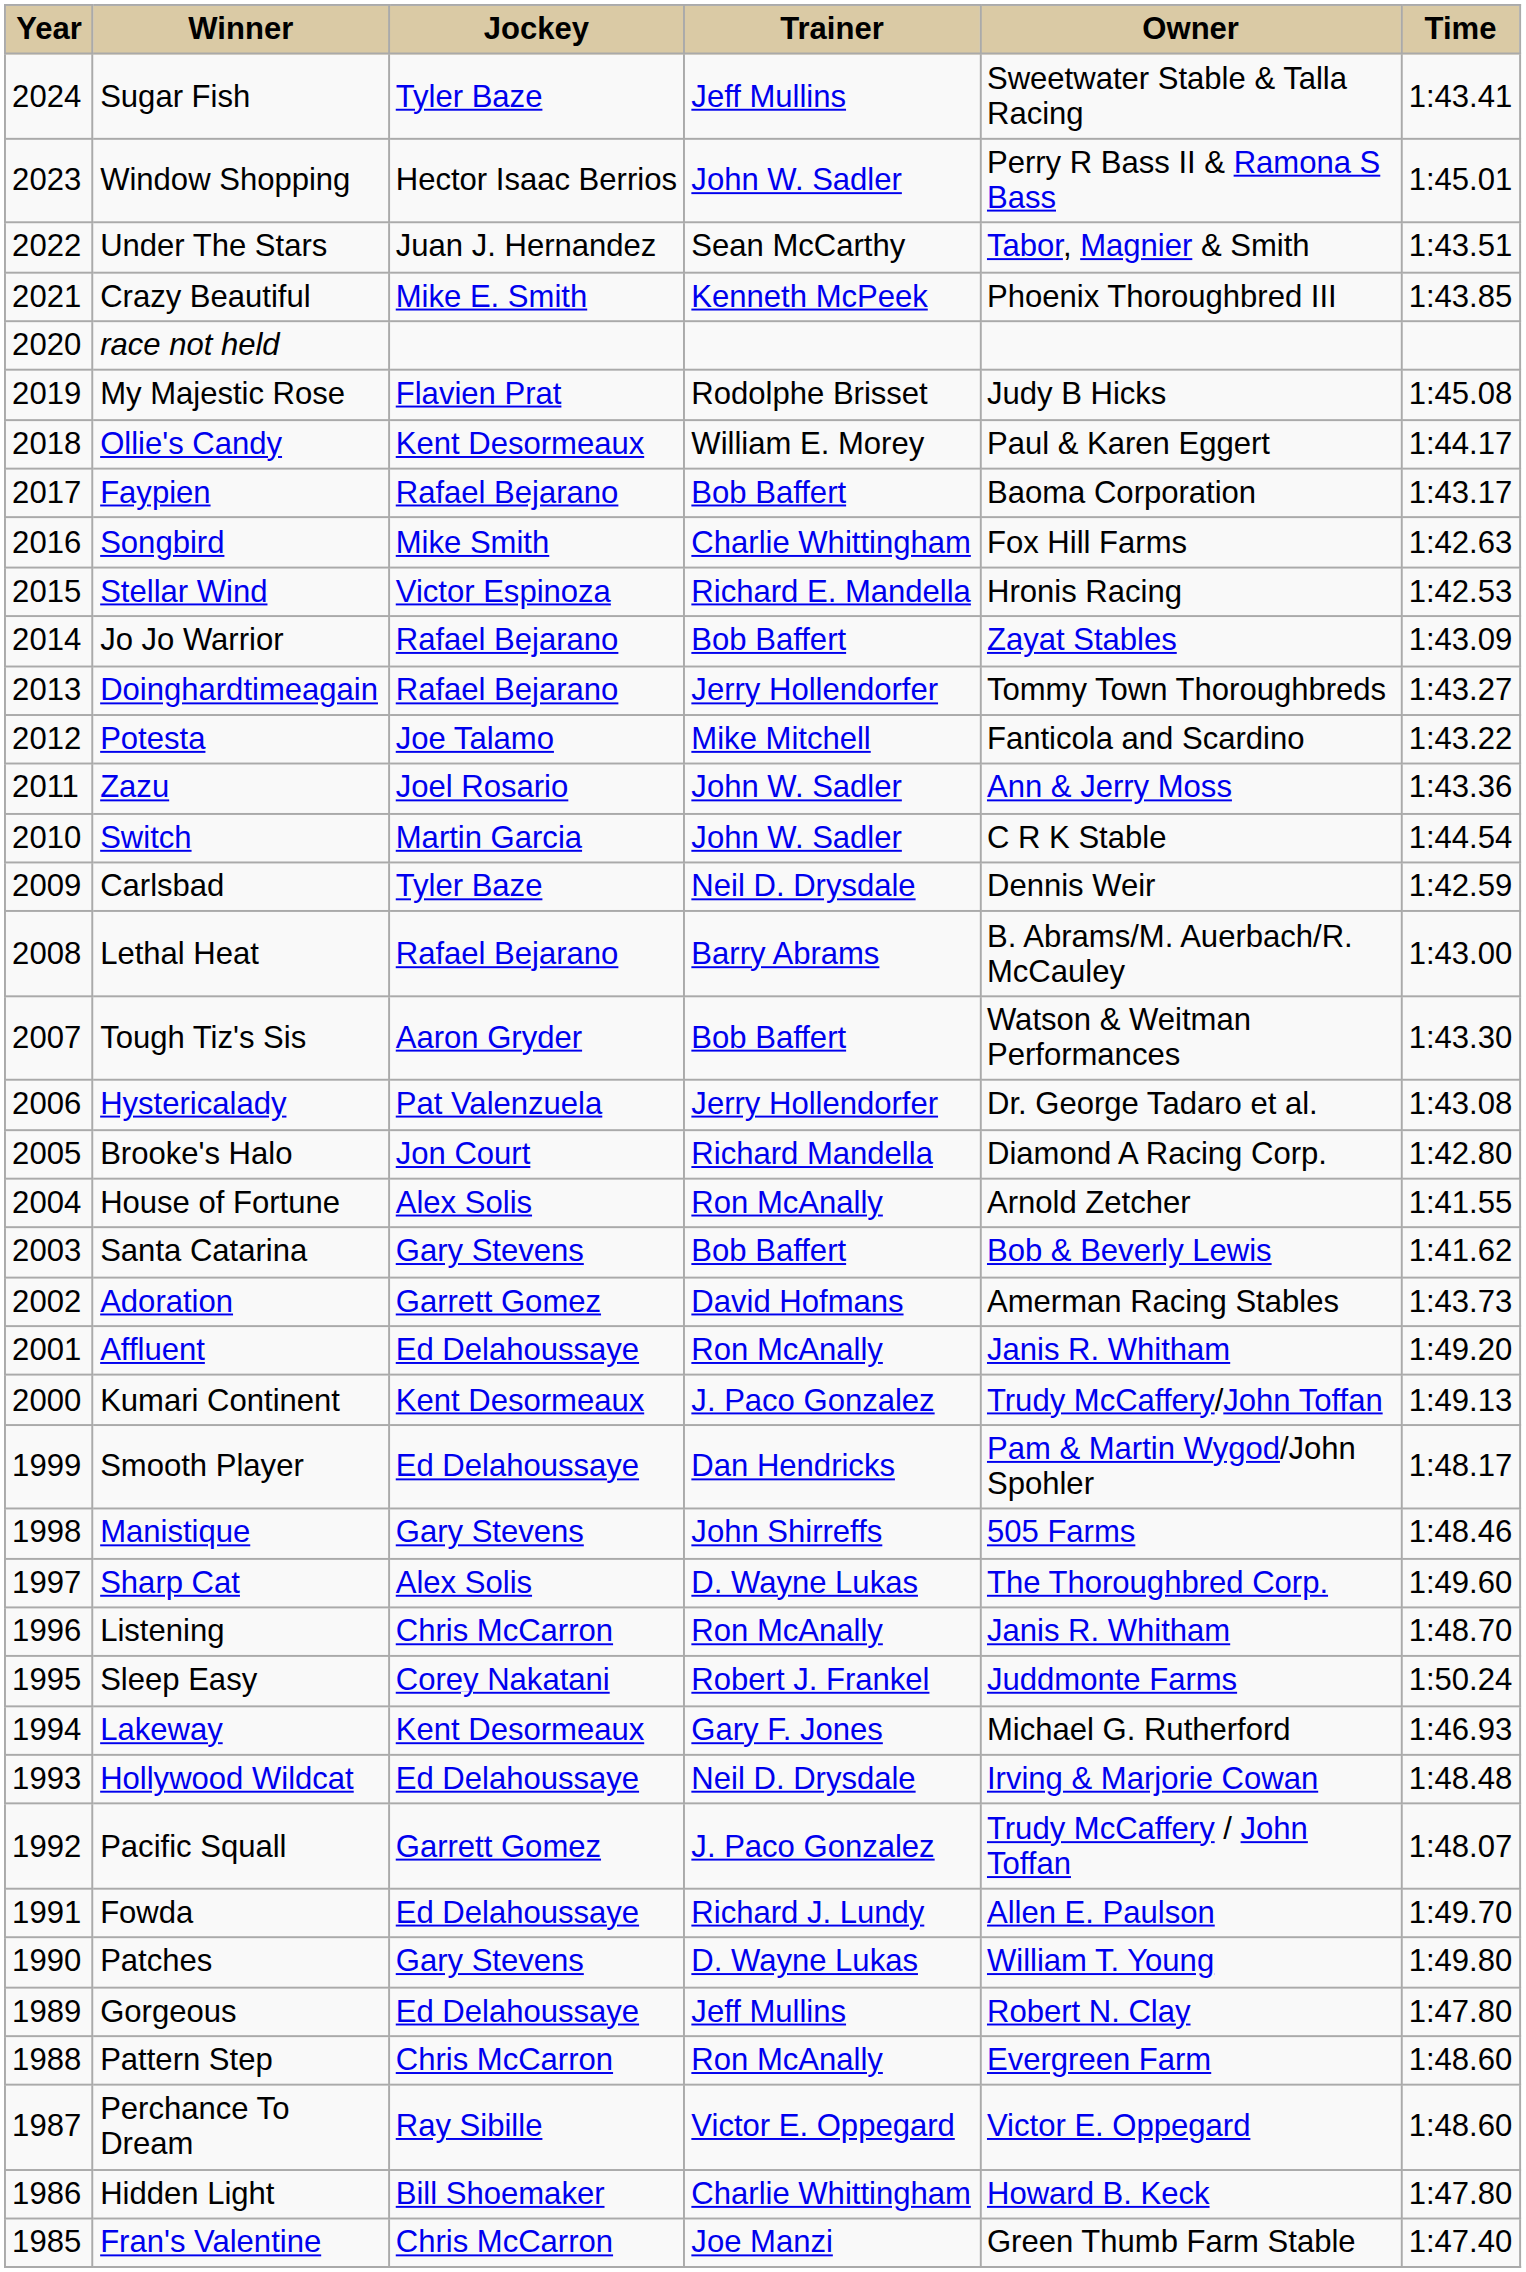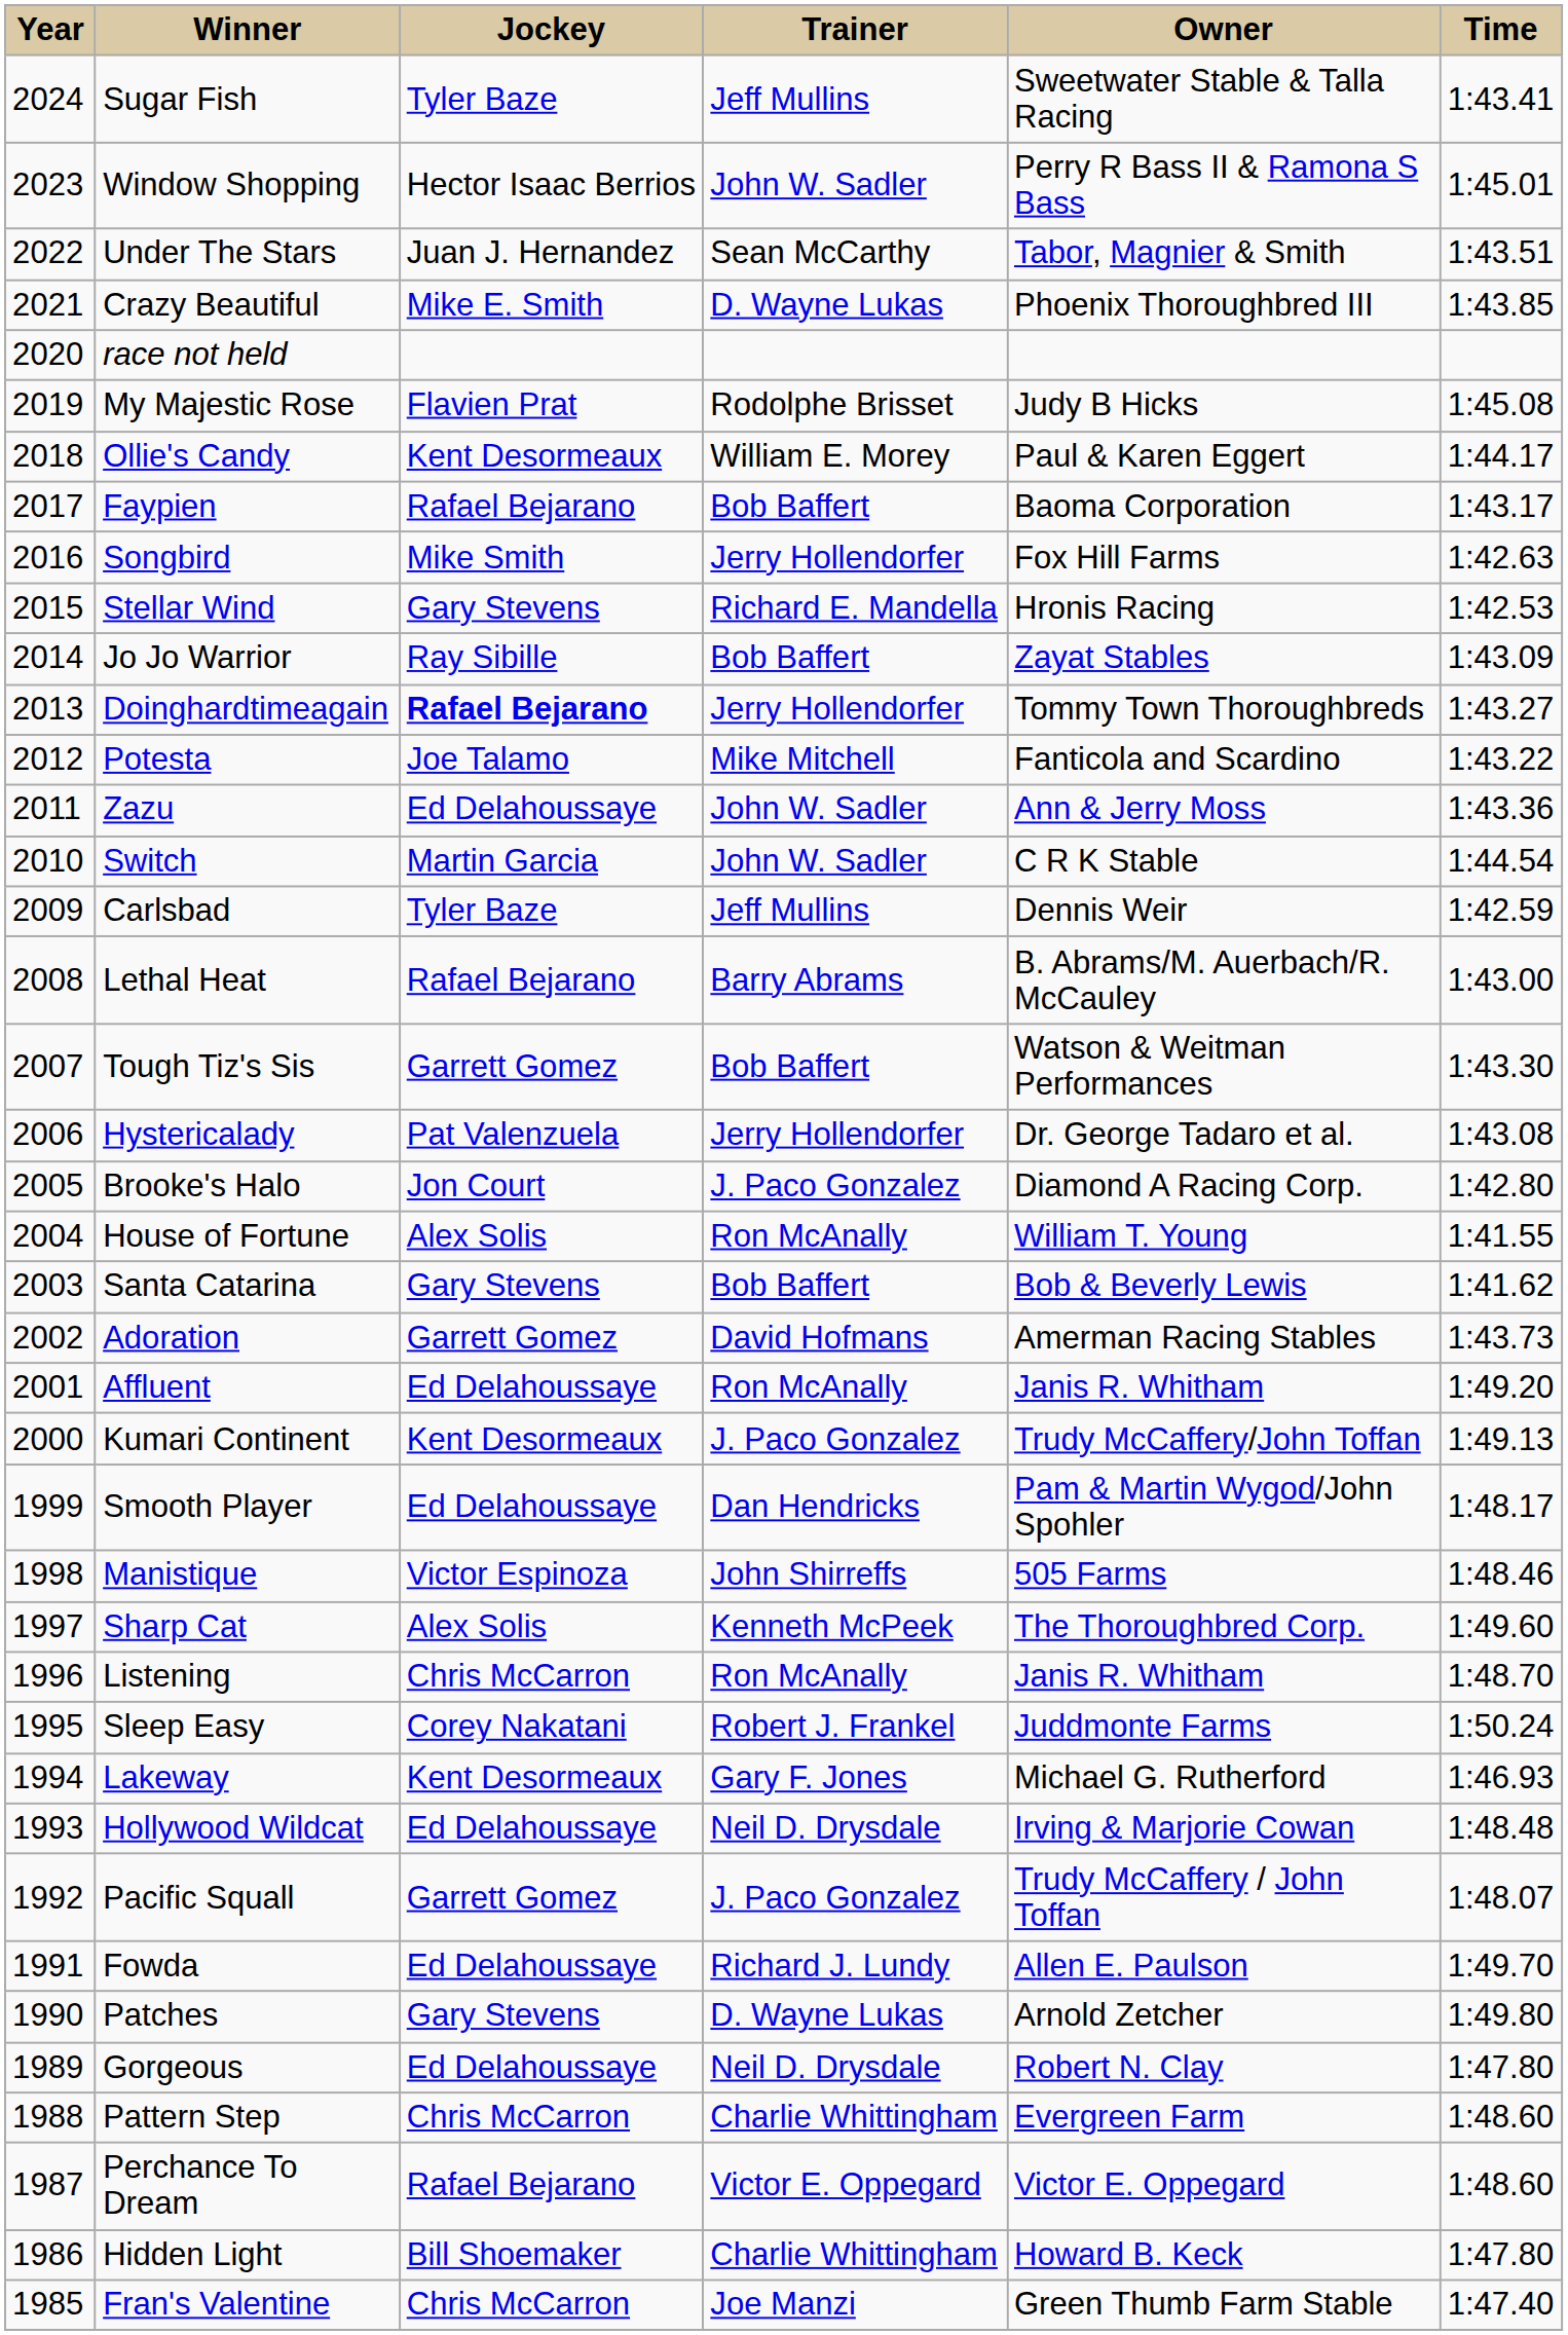 <table class="wikitable sortable">
 <tr>
 <th style="background-color:#DACAA5; width:38px">Year<br></th>
 <th style="background-color:#DACAA5; width:145px">Winner<br></th>
 <th style="background-color:#DACAA5; width:145px">Jockey<br></th>
 <th style="background-color:#DACAA5; width:145px">Trainer<br></th>
 <th style="background-color:#DACAA5; width:210px">Owner<br></th>
 <th style="background-color:#DACAA5">Time</th>
 </tr>
 <tr>
 <td>2024</td>
 <td>Sugar Fish</td>
 <td><a href='#'>Tyler Baze</a></td>
 <td><a href='#'>Jeff Mullins</a></td>
 <td>Sweetwater Stable & Talla Racing</td>
 <td>1:43.41</td>
 </tr>
 <tr>
 <td>2023</td>
 <td>Window Shopping</td>
 <td>Hector Isaac Berrios</td>
 <td><a href='#'>John W. Sadler</a></td>
 <td>Perry R Bass II & <a href='#'>Ramona S Bass</a></td>
 <td>1:45.01</td>
 </tr>
 <tr>
 <td>2022</td>
 <td>Under The Stars</td>
 <td>Juan J. Hernandez</td>
 <td>Sean McCarthy</td>
 <td><a href='#'>Tabor</a>, <a href='#'>Magnier</a> & Smith</td>
 <td>1:43.51</td>
 </tr>
 <tr>
 <td>2021</td>
 <td>Crazy Beautiful</td>
 <td><a href='#'>Mike E. Smith</a></td>
-<td><a href='#'>Kenneth McPeek</a></td>
+<td><a href='#'>D. Wayne Lukas</a></td>
 <td>Phoenix Thoroughbred III</td>
 <td>1:43.85</td>
 </tr>
 <tr>
 <td>2020</td>
 <td><em>race not held</em></td>
 <td></td>
 <td></td>
 <td></td>
 <td></td>
 </tr>
 <tr>
 <td>2019</td>
 <td>My Majestic Rose</td>
 <td><a href='#'>Flavien Prat</a></td>
 <td>Rodolphe Brisset</td>
 <td>Judy B Hicks</td>
 <td>1:45.08</td>
 </tr>
 <tr>
 <td>2018</td>
 <td><a href='#'>Ollie's Candy</a></td>
 <td><a href='#'>Kent Desormeaux</a></td>
 <td>William E. Morey</td>
 <td>Paul & Karen Eggert</td>
 <td>1:44.17</td>
 </tr>
 <tr>
 <td>2017</td>
 <td><a href='#'>Faypien</a></td>
 <td><a href='#'>Rafael Bejarano</a></td>
 <td><a href='#'>Bob Baffert</a></td>
 <td>Baoma Corporation</td>
 <td>1:43.17</td>
 </tr>
 <tr>
 <td>2016</td>
 <td><a href='#'>Songbird</a></td>
 <td><a href='#'>Mike Smith</a></td>
-<td><a href='#'>Charlie Whittingham</a></td>
+<td><a href='#'>Jerry Hollendorfer</a></td>
 <td>Fox Hill Farms</td>
 <td>1:42.63</td>
 </tr>
 <tr>
 <td>2015</td>
 <td><a href='#'>Stellar Wind</a></td>
-<td><a href='#'>Victor Espinoza</a></td>
+<td><a href='#'>Gary Stevens</a></td>
 <td><a href='#'>Richard E. Mandella</a></td>
 <td>Hronis Racing</td>
 <td>1:42.53</td>
 </tr>
 <tr>
 <td>2014</td>
 <td>Jo Jo Warrior</td>
-<td><a href='#'>Rafael Bejarano</a></td>
+<td><a href='#'>Ray Sibille</a></td>
 <td><a href='#'>Bob Baffert</a></td>
 <td><a href='#'>Zayat Stables</a></td>
 <td>1:43.09</td>
 </tr>
 <tr>
 <td>2013</td>
 <td><a href='#'>Doinghardtimeagain</a></td>
-<td><a href='#'>Rafael Bejarano</a></td>
+<td><strong><a href='#'>Rafael Bejarano</a></strong></td>
 <td><a href='#'>Jerry Hollendorfer</a></td>
 <td>Tommy Town Thoroughbreds</td>
 <td>1:43.27</td>
 </tr>
 <tr>
 <td>2012</td>
 <td><a href='#'>Potesta</a></td>
 <td><a href='#'>Joe Talamo</a></td>
 <td><a href='#'>Mike Mitchell</a></td>
 <td>Fanticola and Scardino</td>
 <td>1:43.22</td>
 </tr>
 <tr>
 <td>2011</td>
 <td><a href='#'>Zazu</a></td>
-<td><a href='#'>Joel Rosario</a></td>
+<td><a href='#'>Ed Delahoussaye</a></td>
 <td><a href='#'>John W. Sadler</a></td>
 <td><a href='#'>Ann & Jerry Moss</a></td>
 <td>1:43.36</td>
 </tr>
 <tr>
 <td>2010</td>
 <td><a href='#'>Switch</a></td>
 <td><a href='#'>Martin Garcia</a></td>
 <td><a href='#'>John W. Sadler</a></td>
 <td>C R K Stable</td>
 <td>1:44.54</td>
 </tr>
 <tr>
 <td>2009</td>
 <td>Carlsbad</td>
 <td><a href='#'>Tyler Baze</a></td>
-<td><a href='#'>Neil D. Drysdale</a></td>
+<td><a href='#'>Jeff Mullins</a></td>
 <td>Dennis Weir</td>
 <td>1:42.59</td>
 </tr>
 <tr>
 <td>2008</td>
 <td>Lethal Heat</td>
 <td><a href='#'>Rafael Bejarano</a></td>
 <td><a href='#'>Barry Abrams</a></td>
 <td>B. Abrams/M. Auerbach/R. McCauley</td>
 <td>1:43.00</td>
 </tr>
 <tr>
 <td>2007</td>
 <td>Tough Tiz's Sis</td>
-<td><a href='#'>Aaron Gryder</a></td>
+<td><a href='#'>Garrett Gomez</a></td>
 <td><a href='#'>Bob Baffert</a></td>
 <td>Watson & Weitman Performances</td>
 <td>1:43.30</td>
 </tr>
 <tr>
 <td>2006</td>
 <td><a href='#'>Hystericalady</a></td>
 <td><a href='#'>Pat Valenzuela</a></td>
 <td><a href='#'>Jerry Hollendorfer</a></td>
 <td>Dr. George Tadaro et al.</td>
 <td>1:43.08</td>
 </tr>
 <tr>
 <td>2005</td>
 <td>Brooke's Halo</td>
 <td><a href='#'>Jon Court</a></td>
-<td><a href='#'>Richard Mandella</a></td>
+<td><a href='#'>J. Paco Gonzalez</a></td>
 <td>Diamond A Racing Corp.</td>
 <td>1:42.80</td>
 </tr>
 <tr>
 <td>2004</td>
 <td>House of Fortune</td>
 <td><a href='#'>Alex Solis</a></td>
 <td><a href='#'>Ron McAnally</a></td>
-<td>Arnold Zetcher</td>
+<td><a href='#'>William T. Young</a></td>
 <td>1:41.55</td>
 </tr>
 <tr>
 <td>2003</td>
 <td>Santa Catarina</td>
 <td><a href='#'>Gary Stevens</a></td>
 <td><a href='#'>Bob Baffert</a></td>
 <td><a href='#'>Bob & Beverly Lewis</a></td>
 <td>1:41.62</td>
 </tr>
 <tr>
 <td>2002</td>
 <td><a href='#'>Adoration</a></td>
 <td><a href='#'>Garrett Gomez</a></td>
 <td><a href='#'>David Hofmans</a></td>
 <td>Amerman Racing Stables</td>
 <td>1:43.73</td>
 </tr>
 <tr>
 <td>2001</td>
 <td><a href='#'>Affluent</a></td>
 <td><a href='#'>Ed Delahoussaye</a></td>
 <td><a href='#'>Ron McAnally</a></td>
 <td><a href='#'>Janis R. Whitham</a></td>
 <td>1:49.20</td>
 </tr>
 <tr>
 <td>2000</td>
 <td>Kumari Continent</td>
 <td><a href='#'>Kent Desormeaux</a></td>
 <td><a href='#'>J. Paco Gonzalez</a></td>
 <td><a href='#'>Trudy McCaffery</a>/<a href='#'>John Toffan</a></td>
 <td>1:49.13</td>
 </tr>
 <tr>
 <td>1999</td>
 <td>Smooth Player</td>
 <td><a href='#'>Ed Delahoussaye</a></td>
 <td><a href='#'>Dan Hendricks</a></td>
 <td><a href='#'>Pam & Martin Wygod</a>/John Spohler</td>
 <td>1:48.17</td>
 </tr>
 <tr>
 <td>1998</td>
 <td><a href='#'>Manistique</a></td>
-<td><a href='#'>Gary Stevens</a></td>
+<td><a href='#'>Victor Espinoza</a></td>
 <td><a href='#'>John Shirreffs</a></td>
 <td><a href='#'>505 Farms</a></td>
 <td>1:48.46</td>
 </tr>
 <tr>
 <td>1997</td>
 <td><a href='#'>Sharp Cat</a></td>
 <td><a href='#'>Alex Solis</a></td>
-<td><a href='#'>D. Wayne Lukas</a></td>
+<td><a href='#'>Kenneth McPeek</a></td>
 <td><a href='#'>The Thoroughbred Corp.</a></td>
 <td>1:49.60</td>
 </tr>
 <tr>
 <td>1996</td>
 <td>Listening</td>
 <td><a href='#'>Chris McCarron</a></td>
 <td><a href='#'>Ron McAnally</a></td>
 <td><a href='#'>Janis R. Whitham</a></td>
 <td>1:48.70</td>
 </tr>
 <tr>
 <td>1995</td>
 <td>Sleep Easy</td>
 <td><a href='#'>Corey Nakatani</a></td>
 <td><a href='#'>Robert J. Frankel</a></td>
 <td><a href='#'>Juddmonte Farms</a></td>
 <td>1:50.24</td>
 </tr>
 <tr>
 <td>1994</td>
 <td><a href='#'>Lakeway</a></td>
 <td><a href='#'>Kent Desormeaux</a></td>
 <td><a href='#'>Gary F. Jones</a></td>
 <td>Michael G. Rutherford</td>
 <td>1:46.93</td>
 </tr>
 <tr>
 <td>1993</td>
 <td><a href='#'>Hollywood Wildcat</a></td>
 <td><a href='#'>Ed Delahoussaye</a></td>
 <td><a href='#'>Neil D. Drysdale</a></td>
 <td><a href='#'>Irving & Marjorie Cowan</a></td>
 <td>1:48.48</td>
 </tr>
 <tr>
 <td>1992</td>
 <td>Pacific Squall</td>
 <td><a href='#'>Garrett Gomez</a></td>
 <td><a href='#'>J. Paco Gonzalez</a></td>
 <td><a href='#'>Trudy McCaffery</a> / <a href='#'>John Toffan</a></td>
 <td>1:48.07</td>
 </tr>
 <tr>
 <td>1991</td>
 <td>Fowda</td>
 <td><a href='#'>Ed Delahoussaye</a></td>
 <td><a href='#'>Richard J. Lundy</a></td>
 <td><a href='#'>Allen E. Paulson</a></td>
 <td>1:49.70</td>
 </tr>
 <tr>
 <td>1990</td>
 <td>Patches</td>
 <td><a href='#'>Gary Stevens</a></td>
 <td><a href='#'>D. Wayne Lukas</a></td>
-<td><a href='#'>William T. Young</a></td>
+<td>Arnold Zetcher</td>
 <td>1:49.80</td>
 </tr>
 <tr>
 <td>1989</td>
 <td>Gorgeous</td>
 <td><a href='#'>Ed Delahoussaye</a></td>
-<td><a href='#'>Jeff Mullins</a></td>
+<td><a href='#'>Neil D. Drysdale</a></td>
 <td><a href='#'>Robert N. Clay</a></td>
 <td>1:47.80</td>
 </tr>
 <tr>
 <td>1988</td>
 <td>Pattern Step</td>
 <td><a href='#'>Chris McCarron</a></td>
-<td><a href='#'>Ron McAnally</a></td>
+<td><a href='#'>Charlie Whittingham</a></td>
 <td><a href='#'>Evergreen Farm</a></td>
 <td>1:48.60</td>
 </tr>
 <tr>
 <td>1987</td>
 <td>Perchance To Dream</td>
-<td><a href='#'>Ray Sibille</a></td>
+<td><a href='#'>Rafael Bejarano</a></td>
 <td><a href='#'>Victor E. Oppegard</a></td>
 <td><a href='#'>Victor E. Oppegard</a></td>
 <td>1:48.60</td>
 </tr>
 <tr>
 <td>1986</td>
 <td>Hidden Light</td>
 <td><a href='#'>Bill Shoemaker</a></td>
 <td><a href='#'>Charlie Whittingham</a></td>
 <td><a href='#'>Howard B. Keck</a></td>
 <td>1:47.80</td>
 </tr>
 <tr>
 <td>1985</td>
 <td><a href='#'>Fran's Valentine</a></td>
 <td><a href='#'>Chris McCarron</a></td>
 <td><a href='#'>Joe Manzi</a></td>
 <td>Green Thumb Farm Stable</td>
 <td>1:47.40</td>
 </tr>
 <tr>
 </tr>
 </table>
